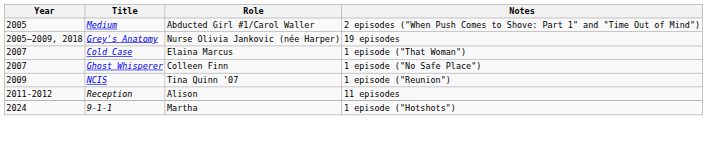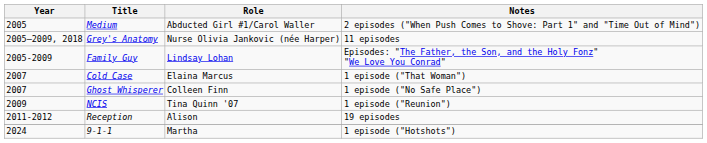 <table class="wikitable sortable">
 <tr>
 <th>Year</th>
 <th>Title</th>
 <th>Role</th>
 <th class="unsortable">Notes</th>
 </tr>
 <tr>
 <td>2005</td>
 <td><em><a href='#'>Medium</a></em></td>
 <td>Abducted Girl #1/Carol Waller</td>
 <td>2 episodes ("When Push Comes to Shove: Part 1" and "Time Out of Mind")</td>
 </tr>
 <tr>
 <td>2005–2009, 2018</td>
 <td><em><a href='#'>Grey's Anatomy</a></em></td>
 <td>Nurse Olivia Jankovic (née Harper)</td>
-<td>19 episodes</td>
+<td>11 episodes</td>
+</tr>
+<tr>
+<td>2005-2009</td>
+<td><em><a href='#'>Family Guy</a></em></td>
+<td><a href='#'>Lindsay Lohan</a></td>
+<td>Episodes: "<a href='#'>The Father, the Son, and the Holy Fonz</a>" <br> "<a href='#'>We Love You Conrad</a>"</td>
 </tr>
 <tr>
 <td>2007</td>
 <td><em><a href='#'>Cold Case</a></em></td>
 <td>Elaina Marcus</td>
 <td>1 episode ("That Woman")</td>
 </tr>
 <tr>
 <td>2007</td>
 <td><em><a href='#'>Ghost Whisperer</a></em></td>
 <td>Colleen Finn</td>
 <td>1 episode ("No Safe Place")</td>
 </tr>
 <tr>
 <td>2009</td>
 <td><em><a href='#'>NCIS</a></em></td>
 <td>Tina Quinn '07</td>
 <td>1 episode ("Reunion")</td>
 </tr>
 <tr>
 <td>2011-2012</td>
 <td><em>Reception</em></td>
 <td>Alison</td>
-<td>11 episodes</td>
+<td>19 episodes</td>
 </tr>
 <tr>
 </tr>
 <tr>
 <td>2024</td>
 <td><em>9-1-1</em></td>
 <td>Martha</td>
 <td>1 episode ("Hotshots")</td>
 </tr>
 </table>
